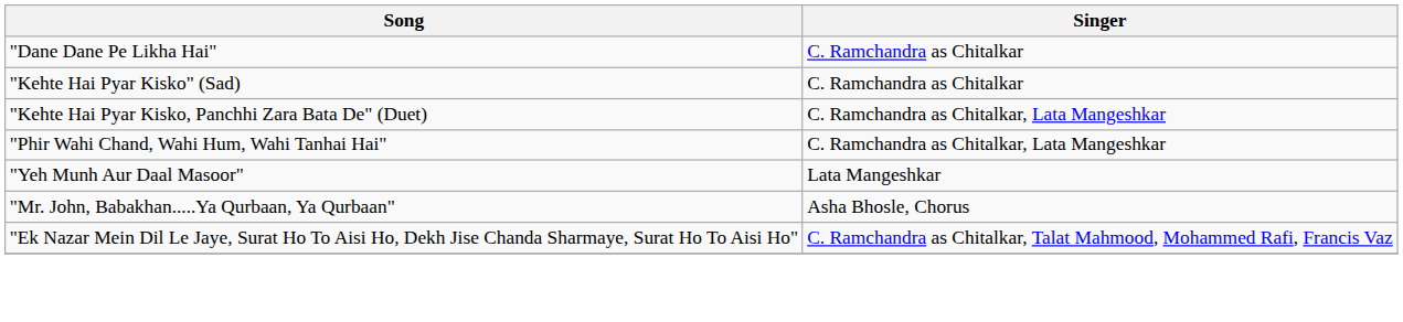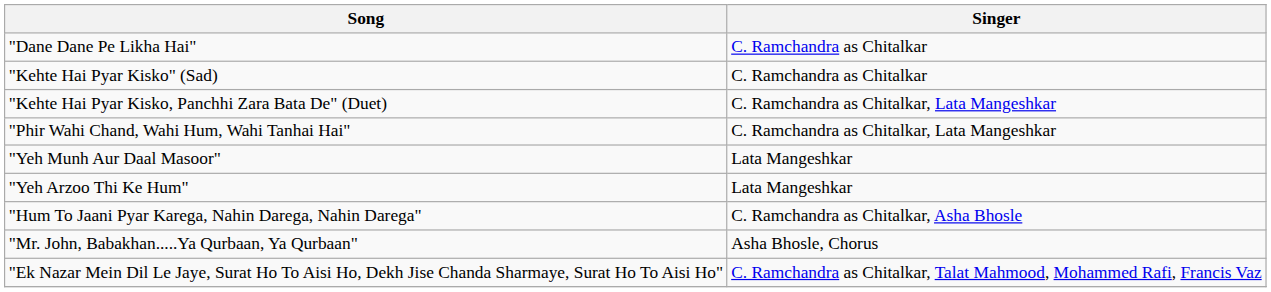 <table class="wikitable" style="font-size:92%">
 <tr>
 <th>Song</th>
 <th>Singer</th>
 </tr>
 <tr>
 <td>"Dane Dane Pe Likha Hai"</td>
 <td><a href='#'>C. Ramchandra</a> as Chitalkar</td>
 </tr>
 <tr>
 <td>"Kehte Hai Pyar Kisko" (Sad)</td>
 <td>C. Ramchandra as Chitalkar</td>
 </tr>
 <tr>
 <td>"Kehte Hai Pyar Kisko, Panchhi Zara Bata De" (Duet)</td>
 <td>C. Ramchandra as Chitalkar, <a href='#'>Lata Mangeshkar</a></td>
 </tr>
 <tr>
 <td>"Phir Wahi Chand, Wahi Hum, Wahi Tanhai Hai"</td>
 <td>C. Ramchandra as Chitalkar, Lata Mangeshkar</td>
 </tr>
 <tr>
 <td>"Yeh Munh Aur Daal Masoor"</td>
 <td>Lata Mangeshkar</td>
 </tr>
 <tr>
+<td>"Yeh Arzoo Thi Ke Hum"</td>
+<td>Lata Mangeshkar</td>
+</tr>
+<tr>
+<td>"Hum To Jaani Pyar Karega, Nahin Darega, Nahin Darega"</td>
+<td>C. Ramchandra as Chitalkar, <a href='#'>Asha Bhosle</a></td>
+</tr>
+<tr>
 <td>"Mr. John, Babakhan.....Ya Qurbaan, Ya Qurbaan"</td>
 <td>Asha Bhosle, Chorus</td>
 </tr>
 <tr>
 <td>"Ek Nazar Mein Dil Le Jaye, Surat Ho To Aisi Ho, Dekh Jise Chanda Sharmaye, Surat Ho To Aisi Ho"</td>
 <td><a href='#'>C. Ramchandra</a> as Chitalkar, <a href='#'>Talat Mahmood</a>, <a href='#'>Mohammed Rafi</a>, <a href='#'>Francis Vaz</a></td>
 </tr>
 <tr>
 </tr>
 </table>
